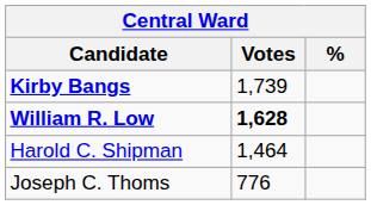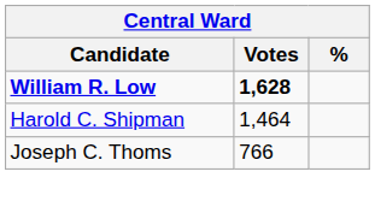 <table class="wikitable">
 <tr>
 <th colspan="3"><a href='#'>Central Ward</a></th>
 </tr>
 <tr>
 <th style="width: 170px">Candidate</th>
 <th style="width: 50px">Votes</th>
 <th style="width: 40px">%</th>
-</tr>
-<tr>
-<td><strong><a href='#'>Kirby Bangs</a></strong></td>
-<td>1,739</td>
-<td></td>
 </tr>
 <tr>
 <td><strong><a href='#'>William R. Low</a></strong></td>
 <td><strong>1,628</strong></td>
 <td></td>
 </tr>
 <tr>
 <td><a href='#'>Harold C. Shipman</a></td>
 <td>1,464</td>
 <td></td>
 </tr>
 <tr>
 <td>Joseph C. Thoms</td>
-<td>776</td>
+<td>766</td>
 <td></td>
 </tr>
 </table>
